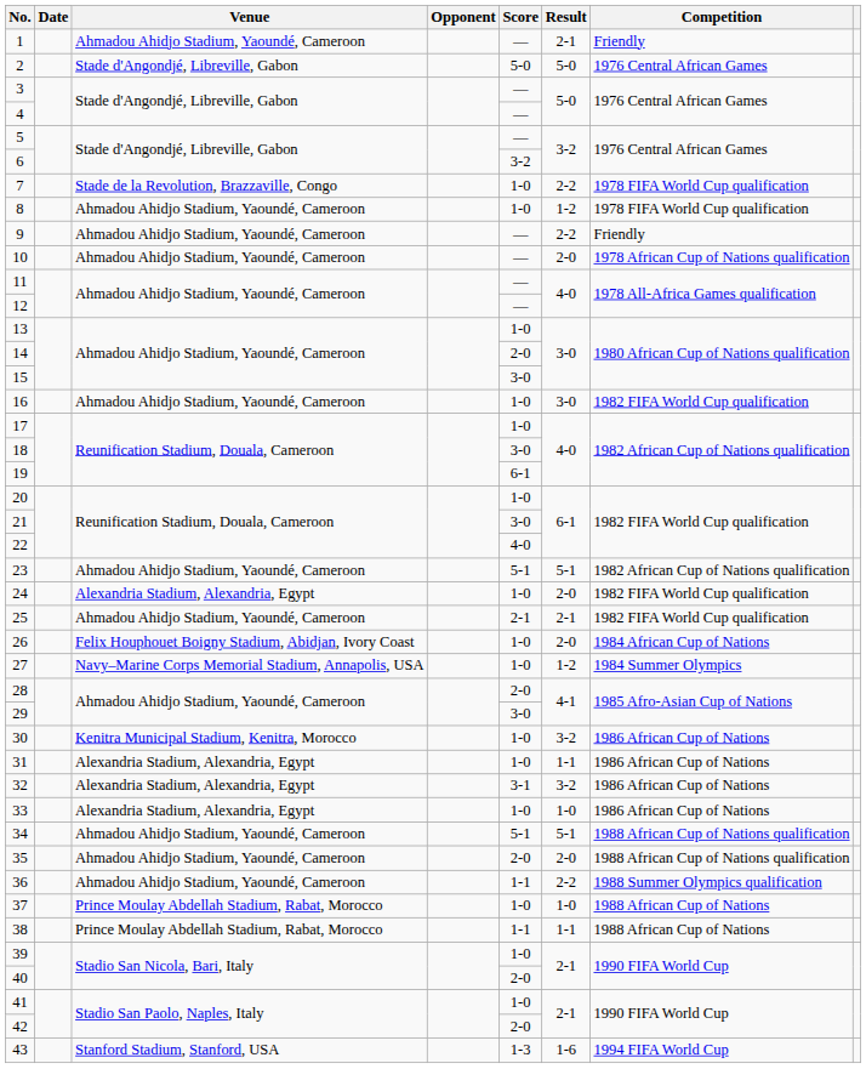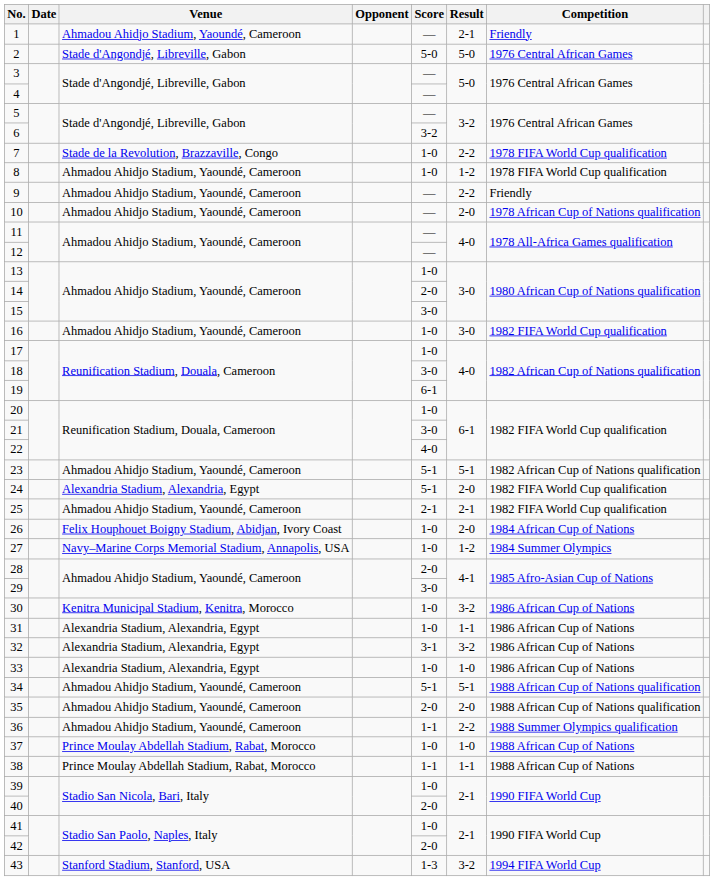 <table class="wikitable sortable">
 <tr>
 <th scope="col">No.</th>
 <th scope="col">Date</th>
 <th scope="col">Venue</th>
 <th scope="col">Opponent</th>
 <th scope="col">Score</th>
 <th scope="col">Result</th>
 <th scope="col">Competition</th>
 <th scope="col" class="unsortable"></th>
 </tr>
 <tr>
 <td style="text-align:center">1</td>
 <td></td>
 <td><a href='#'>Ahmadou Ahidjo Stadium</a>, <a href='#'>Yaoundé</a>, Cameroon</td>
 <td></td>
 <td style="text-align:center">—</td>
 <td style="text-align:center">2-1</td>
 <td><a href='#'>Friendly</a></td>
 <td></td>
 </tr>
 <tr>
 <td style="text-align:center">2</td>
 <td></td>
 <td><a href='#'>Stade d'Angondjé</a>, <a href='#'>Libreville</a>, Gabon</td>
 <td></td>
 <td style="text-align:center">5-0</td>
 <td style="text-align:center">5-0</td>
 <td><a href='#'>1976 Central African Games</a></td>
 <td></td>
 </tr>
 <tr>
 <td style="text-align:center">3</td>
 <td rowspan="2"></td>
 <td rowspan="2">Stade d'Angondjé, Libreville, Gabon</td>
 <td rowspan="2"></td>
 <td style="text-align:center">—</td>
 <td rowspan="2" style="text-align:center">5-0</td>
 <td rowspan="2">1976 Central African Games</td>
 <td rowspan="2"></td>
 </tr>
 <tr>
 <td style="text-align:center">4</td>
 <td style="text-align:center">—</td>
 </tr>
 <tr>
 <td style="text-align:center">5</td>
 <td rowspan="2"></td>
 <td rowspan="2">Stade d'Angondjé, Libreville, Gabon</td>
 <td rowspan="2"></td>
 <td style="text-align:center">—</td>
 <td rowspan="2" style="text-align:center">3-2</td>
 <td rowspan="2">1976 Central African Games</td>
 <td rowspan="2"></td>
 </tr>
 <tr>
 <td style="text-align:center">6</td>
 <td style="text-align:center">3-2</td>
 </tr>
 <tr>
 <td style="text-align:center">7</td>
 <td></td>
 <td><a href='#'>Stade de la Revolution</a>, <a href='#'>Brazzaville</a>, Congo</td>
 <td></td>
 <td style="text-align:center">1-0</td>
 <td style="text-align:center">2-2</td>
 <td><a href='#'>1978 FIFA World Cup qualification</a></td>
 <td></td>
 </tr>
 <tr>
 <td style="text-align:center">8</td>
 <td></td>
 <td>Ahmadou Ahidjo Stadium, Yaoundé, Cameroon</td>
 <td></td>
 <td style="text-align:center">1-0</td>
 <td style="text-align:center">1-2</td>
 <td>1978 FIFA World Cup qualification</td>
 <td></td>
 </tr>
 <tr>
 <td style="text-align:center">9</td>
 <td></td>
 <td>Ahmadou Ahidjo Stadium, Yaoundé, Cameroon</td>
 <td></td>
 <td style="text-align:center">—</td>
 <td style="text-align:center">2-2</td>
 <td>Friendly</td>
 <td></td>
 </tr>
 <tr>
 <td style="text-align:center">10</td>
 <td></td>
 <td>Ahmadou Ahidjo Stadium, Yaoundé, Cameroon</td>
 <td></td>
 <td style="text-align:center">—</td>
 <td style="text-align:center">2-0</td>
 <td><a href='#'>1978 African Cup of Nations qualification</a></td>
 <td></td>
 </tr>
 <tr>
 <td style="text-align:center">11</td>
 <td rowspan="2"></td>
 <td rowspan="2">Ahmadou Ahidjo Stadium, Yaoundé, Cameroon</td>
 <td rowspan="2"></td>
 <td style="text-align:center">—</td>
 <td rowspan="2" style="text-align:center">4-0</td>
 <td rowspan="2"><a href='#'>1978 All-Africa Games qualification</a></td>
 <td rowspan="2"></td>
 </tr>
 <tr>
 <td style="text-align:center">12</td>
 <td style="text-align:center">—</td>
 </tr>
 <tr>
 <td style="text-align:center">13</td>
 <td rowspan="3"></td>
 <td rowspan="3">Ahmadou Ahidjo Stadium, Yaoundé, Cameroon</td>
 <td rowspan="3"></td>
 <td style="text-align:center">1-0</td>
 <td rowspan="3" style="text-align:center">3-0</td>
 <td rowspan="3"><a href='#'>1980 African Cup of Nations qualification</a></td>
 <td rowspan="3"></td>
 </tr>
 <tr>
 <td style="text-align:center">14</td>
 <td style="text-align:center">2-0</td>
 </tr>
 <tr>
 <td style="text-align:center">15</td>
 <td style="text-align:center">3-0</td>
 </tr>
 <tr>
 <td style="text-align:center">16</td>
 <td></td>
 <td>Ahmadou Ahidjo Stadium, Yaoundé, Cameroon</td>
 <td></td>
 <td style="text-align:center">1-0</td>
 <td style="text-align:center">3-0</td>
 <td><a href='#'>1982 FIFA World Cup qualification</a></td>
 <td></td>
 </tr>
 <tr>
 <td style="text-align:center">17</td>
 <td rowspan="3"></td>
 <td rowspan="3"><a href='#'>Reunification Stadium</a>, <a href='#'>Douala</a>, Cameroon</td>
 <td rowspan="3"></td>
 <td style="text-align:center">1-0</td>
 <td rowspan="3" style="text-align:center">4-0</td>
 <td rowspan="3"><a href='#'>1982 African Cup of Nations qualification</a></td>
 <td rowspan="3"></td>
 </tr>
 <tr>
 <td style="text-align:center">18</td>
 <td style="text-align:center">3-0</td>
 </tr>
 <tr>
 <td style="text-align:center">19</td>
 <td style="text-align:center">6-1</td>
 </tr>
 <tr>
 <td style="text-align:center">20</td>
 <td rowspan="3"></td>
 <td rowspan="3">Reunification Stadium, Douala, Cameroon</td>
 <td rowspan="3"></td>
 <td style="text-align:center">1-0</td>
 <td rowspan="3" style="text-align:center">6-1</td>
 <td rowspan="3">1982 FIFA World Cup qualification</td>
 <td rowspan="3"></td>
 </tr>
 <tr>
 <td style="text-align:center">21</td>
 <td style="text-align:center">3-0</td>
 </tr>
 <tr>
 <td style="text-align:center">22</td>
 <td style="text-align:center">4-0</td>
 </tr>
 <tr>
 <td style="text-align:center">23</td>
 <td></td>
 <td>Ahmadou Ahidjo Stadium, Yaoundé, Cameroon</td>
 <td></td>
 <td style="text-align:center">5-1</td>
 <td style="text-align:center">5-1</td>
 <td>1982 African Cup of Nations qualification</td>
 <td></td>
 </tr>
 <tr>
 <td style="text-align:center">24</td>
 <td></td>
 <td><a href='#'>Alexandria Stadium</a>, <a href='#'>Alexandria</a>, Egypt</td>
 <td></td>
-<td style="text-align:center">1-0</td>
+<td style="text-align:center">5-1</td>
 <td style="text-align:center">2-0</td>
 <td>1982 FIFA World Cup qualification</td>
 <td></td>
 </tr>
 <tr>
 <td style="text-align:center">25</td>
 <td></td>
 <td>Ahmadou Ahidjo Stadium, Yaoundé, Cameroon</td>
 <td></td>
 <td style="text-align:center">2-1</td>
 <td style="text-align:center">2-1</td>
 <td>1982 FIFA World Cup qualification</td>
 <td></td>
 </tr>
 <tr>
 <td style="text-align:center">26</td>
 <td></td>
 <td><a href='#'>Felix Houphouet Boigny Stadium</a>, <a href='#'>Abidjan</a>, Ivory Coast</td>
 <td></td>
 <td style="text-align:center">1-0</td>
 <td style="text-align:center">2-0</td>
 <td><a href='#'>1984 African Cup of Nations</a></td>
 <td></td>
 </tr>
 <tr>
 <td style="text-align:center">27</td>
 <td></td>
 <td><a href='#'>Navy–Marine Corps Memorial Stadium</a>, <a href='#'>Annapolis</a>, USA</td>
 <td></td>
 <td style="text-align:center">1-0</td>
 <td style="text-align:center">1-2</td>
 <td><a href='#'>1984 Summer Olympics</a></td>
 <td></td>
 </tr>
 <tr>
 <td style="text-align:center">28</td>
 <td rowspan="2"></td>
 <td rowspan="2">Ahmadou Ahidjo Stadium, Yaoundé, Cameroon</td>
 <td rowspan="2"></td>
 <td style="text-align:center">2-0</td>
 <td rowspan="2" style="text-align:center">4-1</td>
 <td rowspan="2"><a href='#'>1985 Afro-Asian Cup of Nations</a></td>
 <td rowspan="2"></td>
 </tr>
 <tr>
 <td style="text-align:center">29</td>
 <td style="text-align:center">3-0</td>
 </tr>
 <tr>
 <td style="text-align:center">30</td>
 <td></td>
 <td><a href='#'>Kenitra Municipal Stadium</a>, <a href='#'>Kenitra</a>, Morocco</td>
 <td></td>
 <td style="text-align:center">1-0</td>
 <td style="text-align:center">3-2</td>
 <td><a href='#'>1986 African Cup of Nations</a></td>
 <td></td>
 </tr>
 <tr>
 <td style="text-align:center">31</td>
 <td></td>
 <td>Alexandria Stadium, Alexandria, Egypt</td>
 <td></td>
 <td style="text-align:center">1-0</td>
 <td style="text-align:center">1-1</td>
 <td>1986 African Cup of Nations</td>
 <td></td>
 </tr>
 <tr>
 <td style="text-align:center">32</td>
 <td></td>
 <td>Alexandria Stadium, Alexandria, Egypt</td>
 <td></td>
 <td style="text-align:center">3-1</td>
 <td style="text-align:center">3-2</td>
 <td>1986 African Cup of Nations</td>
 <td></td>
 </tr>
 <tr>
 <td style="text-align:center">33</td>
 <td></td>
 <td>Alexandria Stadium, Alexandria, Egypt</td>
 <td></td>
 <td style="text-align:center">1-0</td>
 <td style="text-align:center">1-0</td>
 <td>1986 African Cup of Nations</td>
 <td></td>
 </tr>
 <tr>
 <td style="text-align:center">34</td>
 <td></td>
 <td>Ahmadou Ahidjo Stadium, Yaoundé, Cameroon</td>
 <td></td>
 <td style="text-align:center">5-1</td>
 <td style="text-align:center">5-1</td>
 <td><a href='#'>1988 African Cup of Nations qualification</a></td>
 <td></td>
 </tr>
 <tr>
 <td style="text-align:center">35</td>
 <td></td>
 <td>Ahmadou Ahidjo Stadium, Yaoundé, Cameroon</td>
 <td></td>
 <td style="text-align:center">2-0</td>
 <td style="text-align:center">2-0</td>
 <td>1988 African Cup of Nations qualification</td>
 <td></td>
 </tr>
 <tr>
 <td style="text-align:center">36</td>
 <td></td>
 <td>Ahmadou Ahidjo Stadium, Yaoundé, Cameroon</td>
 <td></td>
 <td style="text-align:center">1-1</td>
 <td style="text-align:center">2-2</td>
 <td><a href='#'>1988 Summer Olympics qualification</a></td>
 <td></td>
 </tr>
 <tr>
 <td style="text-align:center">37</td>
 <td></td>
 <td><a href='#'>Prince Moulay Abdellah Stadium</a>, <a href='#'>Rabat</a>, Morocco</td>
 <td></td>
 <td style="text-align:center">1-0</td>
 <td style="text-align:center">1-0</td>
 <td><a href='#'>1988 African Cup of Nations</a></td>
 <td></td>
 </tr>
 <tr>
 <td style="text-align:center">38</td>
 <td></td>
 <td>Prince Moulay Abdellah Stadium, Rabat, Morocco</td>
 <td></td>
 <td style="text-align:center">1-1</td>
 <td style="text-align:center">1-1</td>
 <td>1988 African Cup of Nations</td>
 <td></td>
 </tr>
 <tr>
 <td style="text-align:center">39</td>
 <td rowspan="2"></td>
 <td rowspan="2"><a href='#'>Stadio San Nicola</a>, <a href='#'>Bari</a>, Italy</td>
 <td rowspan="2"></td>
 <td style="text-align:center">1-0</td>
 <td rowspan="2" style="text-align:center">2-1</td>
 <td rowspan="2"><a href='#'>1990 FIFA World Cup</a></td>
 <td rowspan="2"></td>
 </tr>
 <tr>
 <td style="text-align:center">40</td>
 <td style="text-align:center">2-0</td>
 </tr>
 <tr>
 <td style="text-align:center">41</td>
 <td rowspan="2"></td>
 <td rowspan="2"><a href='#'>Stadio San Paolo</a>, <a href='#'>Naples</a>, Italy</td>
 <td rowspan="2"></td>
 <td style="text-align:center">1-0</td>
 <td rowspan="2" style="text-align:center">2-1</td>
 <td rowspan="2">1990 FIFA World Cup</td>
 <td rowspan="2"></td>
 </tr>
 <tr>
 <td style="text-align:center">42</td>
 <td style="text-align:center">2-0</td>
 </tr>
 <tr>
 <td style="text-align:center">43</td>
 <td></td>
 <td><a href='#'>Stanford Stadium</a>, <a href='#'>Stanford</a>, USA</td>
 <td></td>
 <td style="text-align:center">1-3</td>
-<td style="text-align:center">1-6</td>
+<td style="text-align:center">3-2</td>
 <td><a href='#'>1994 FIFA World Cup</a></td>
 <td></td>
 </tr>
 </table>
